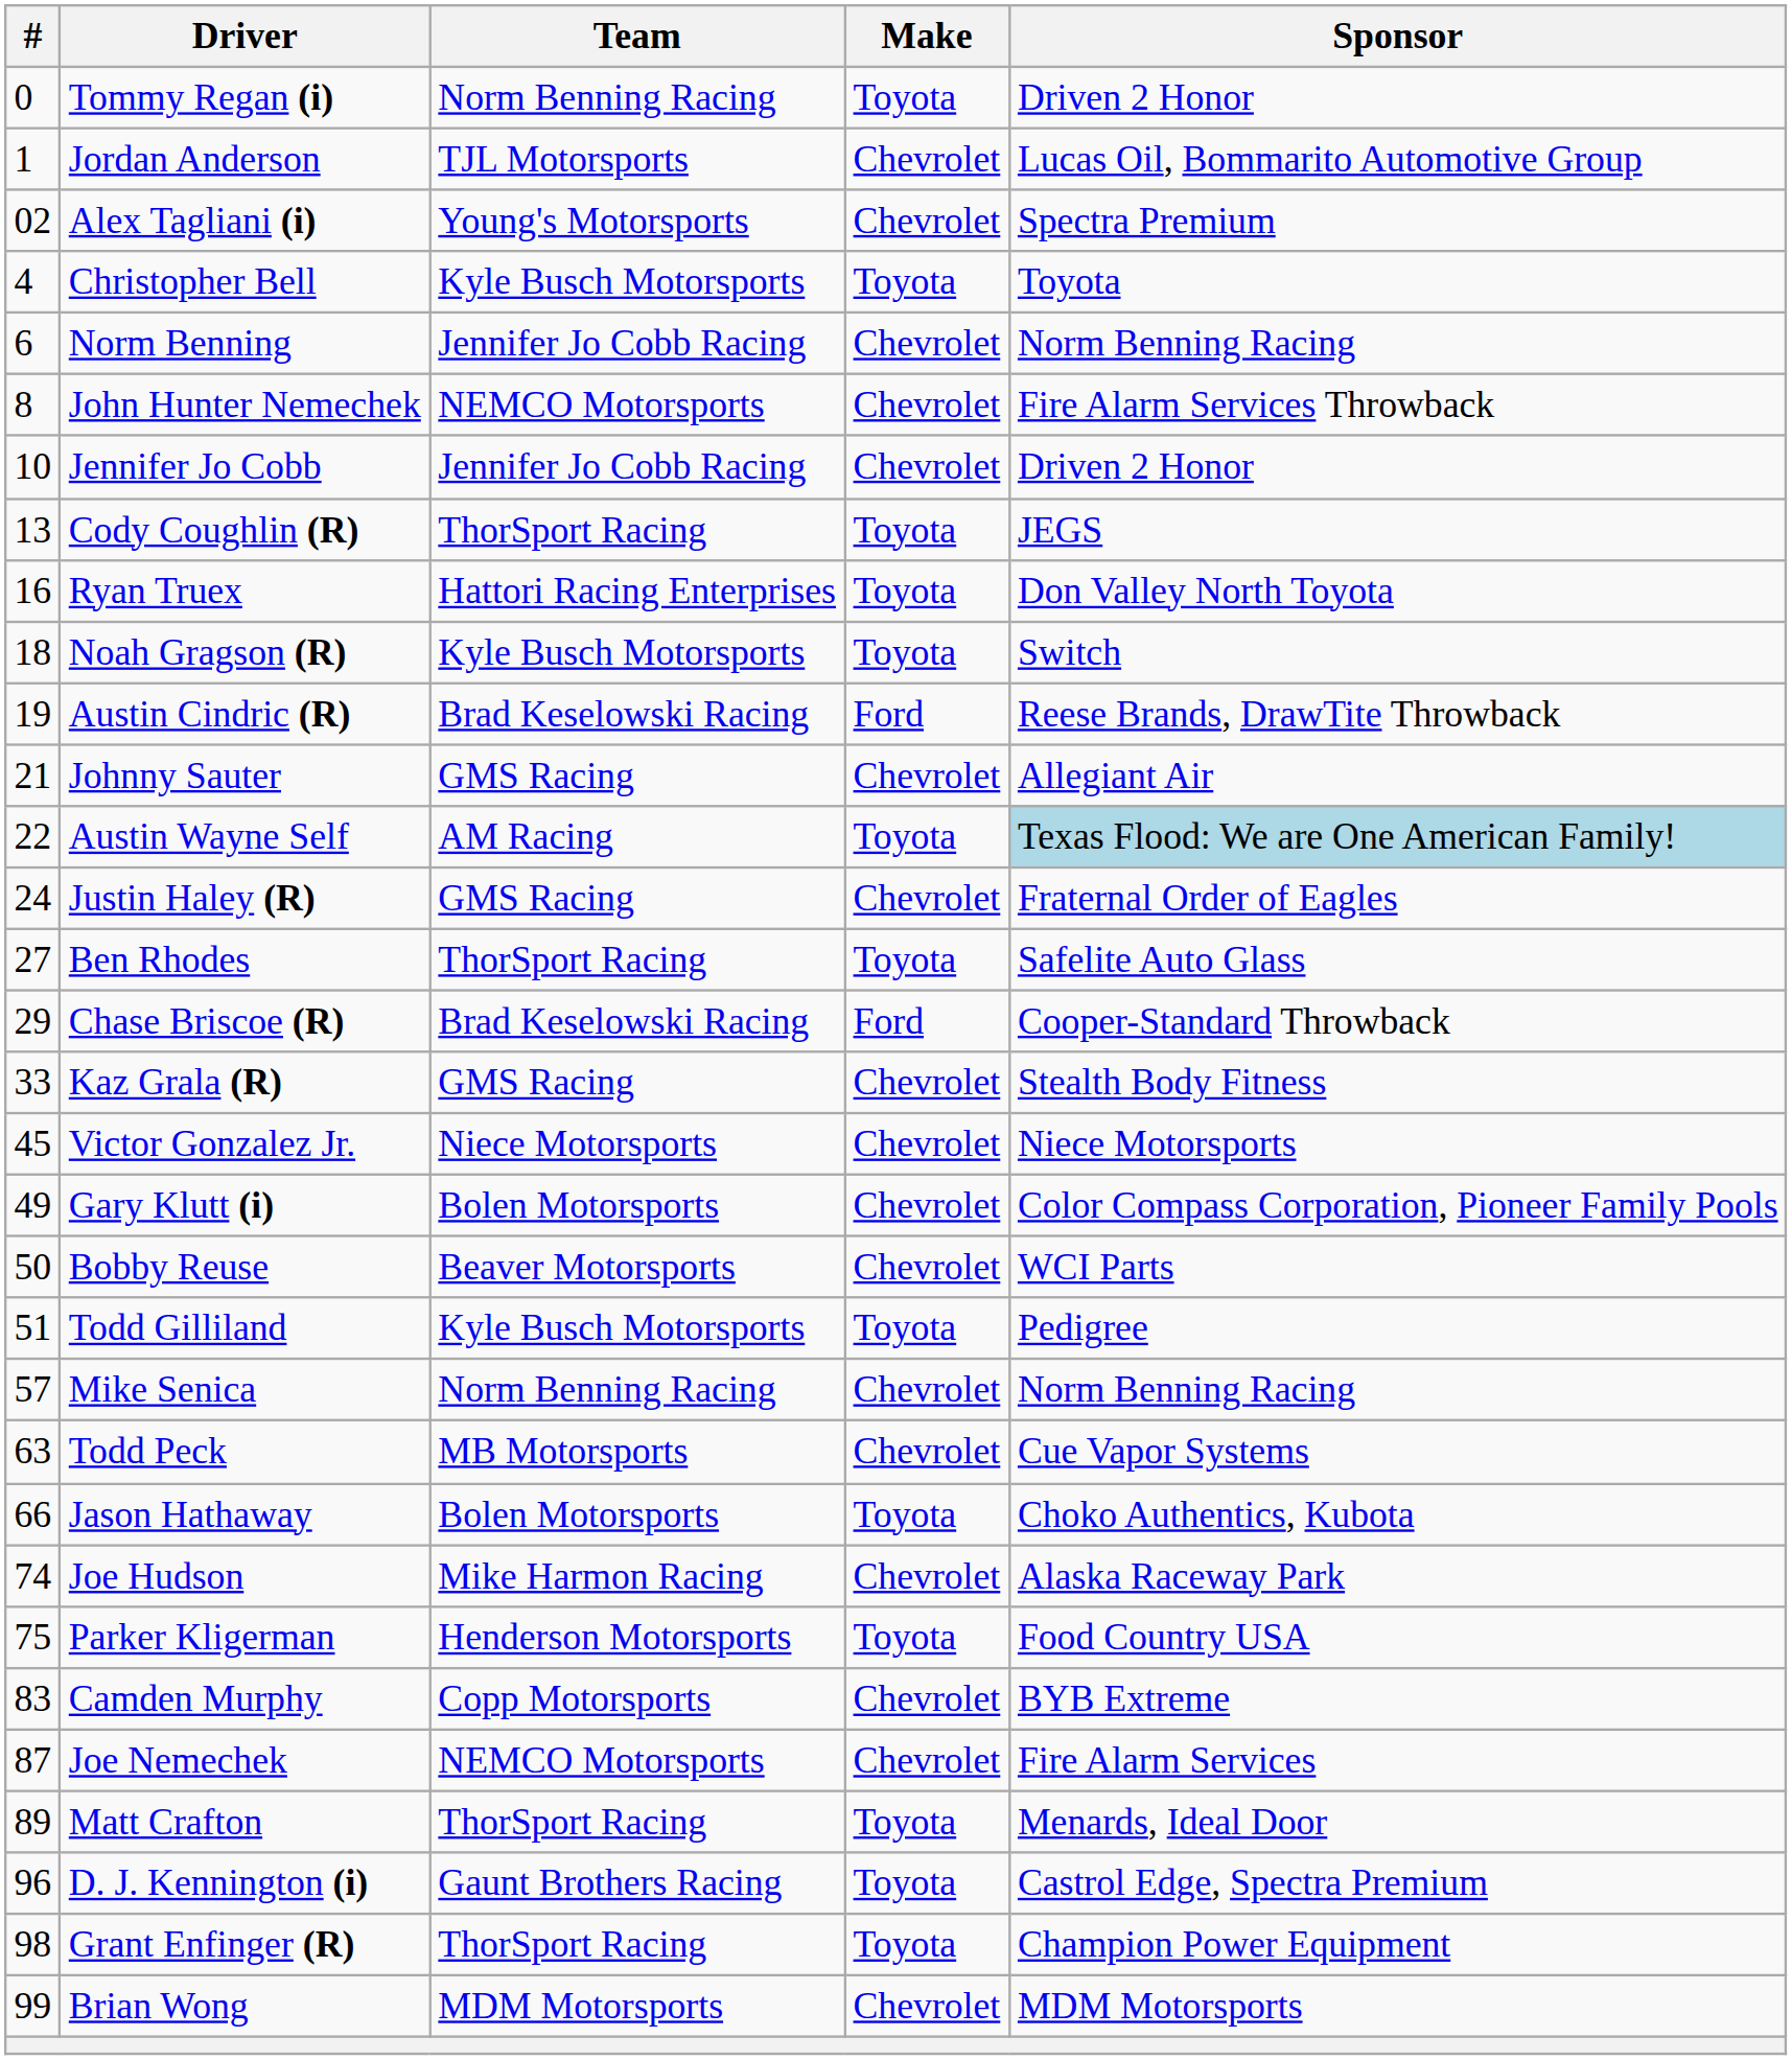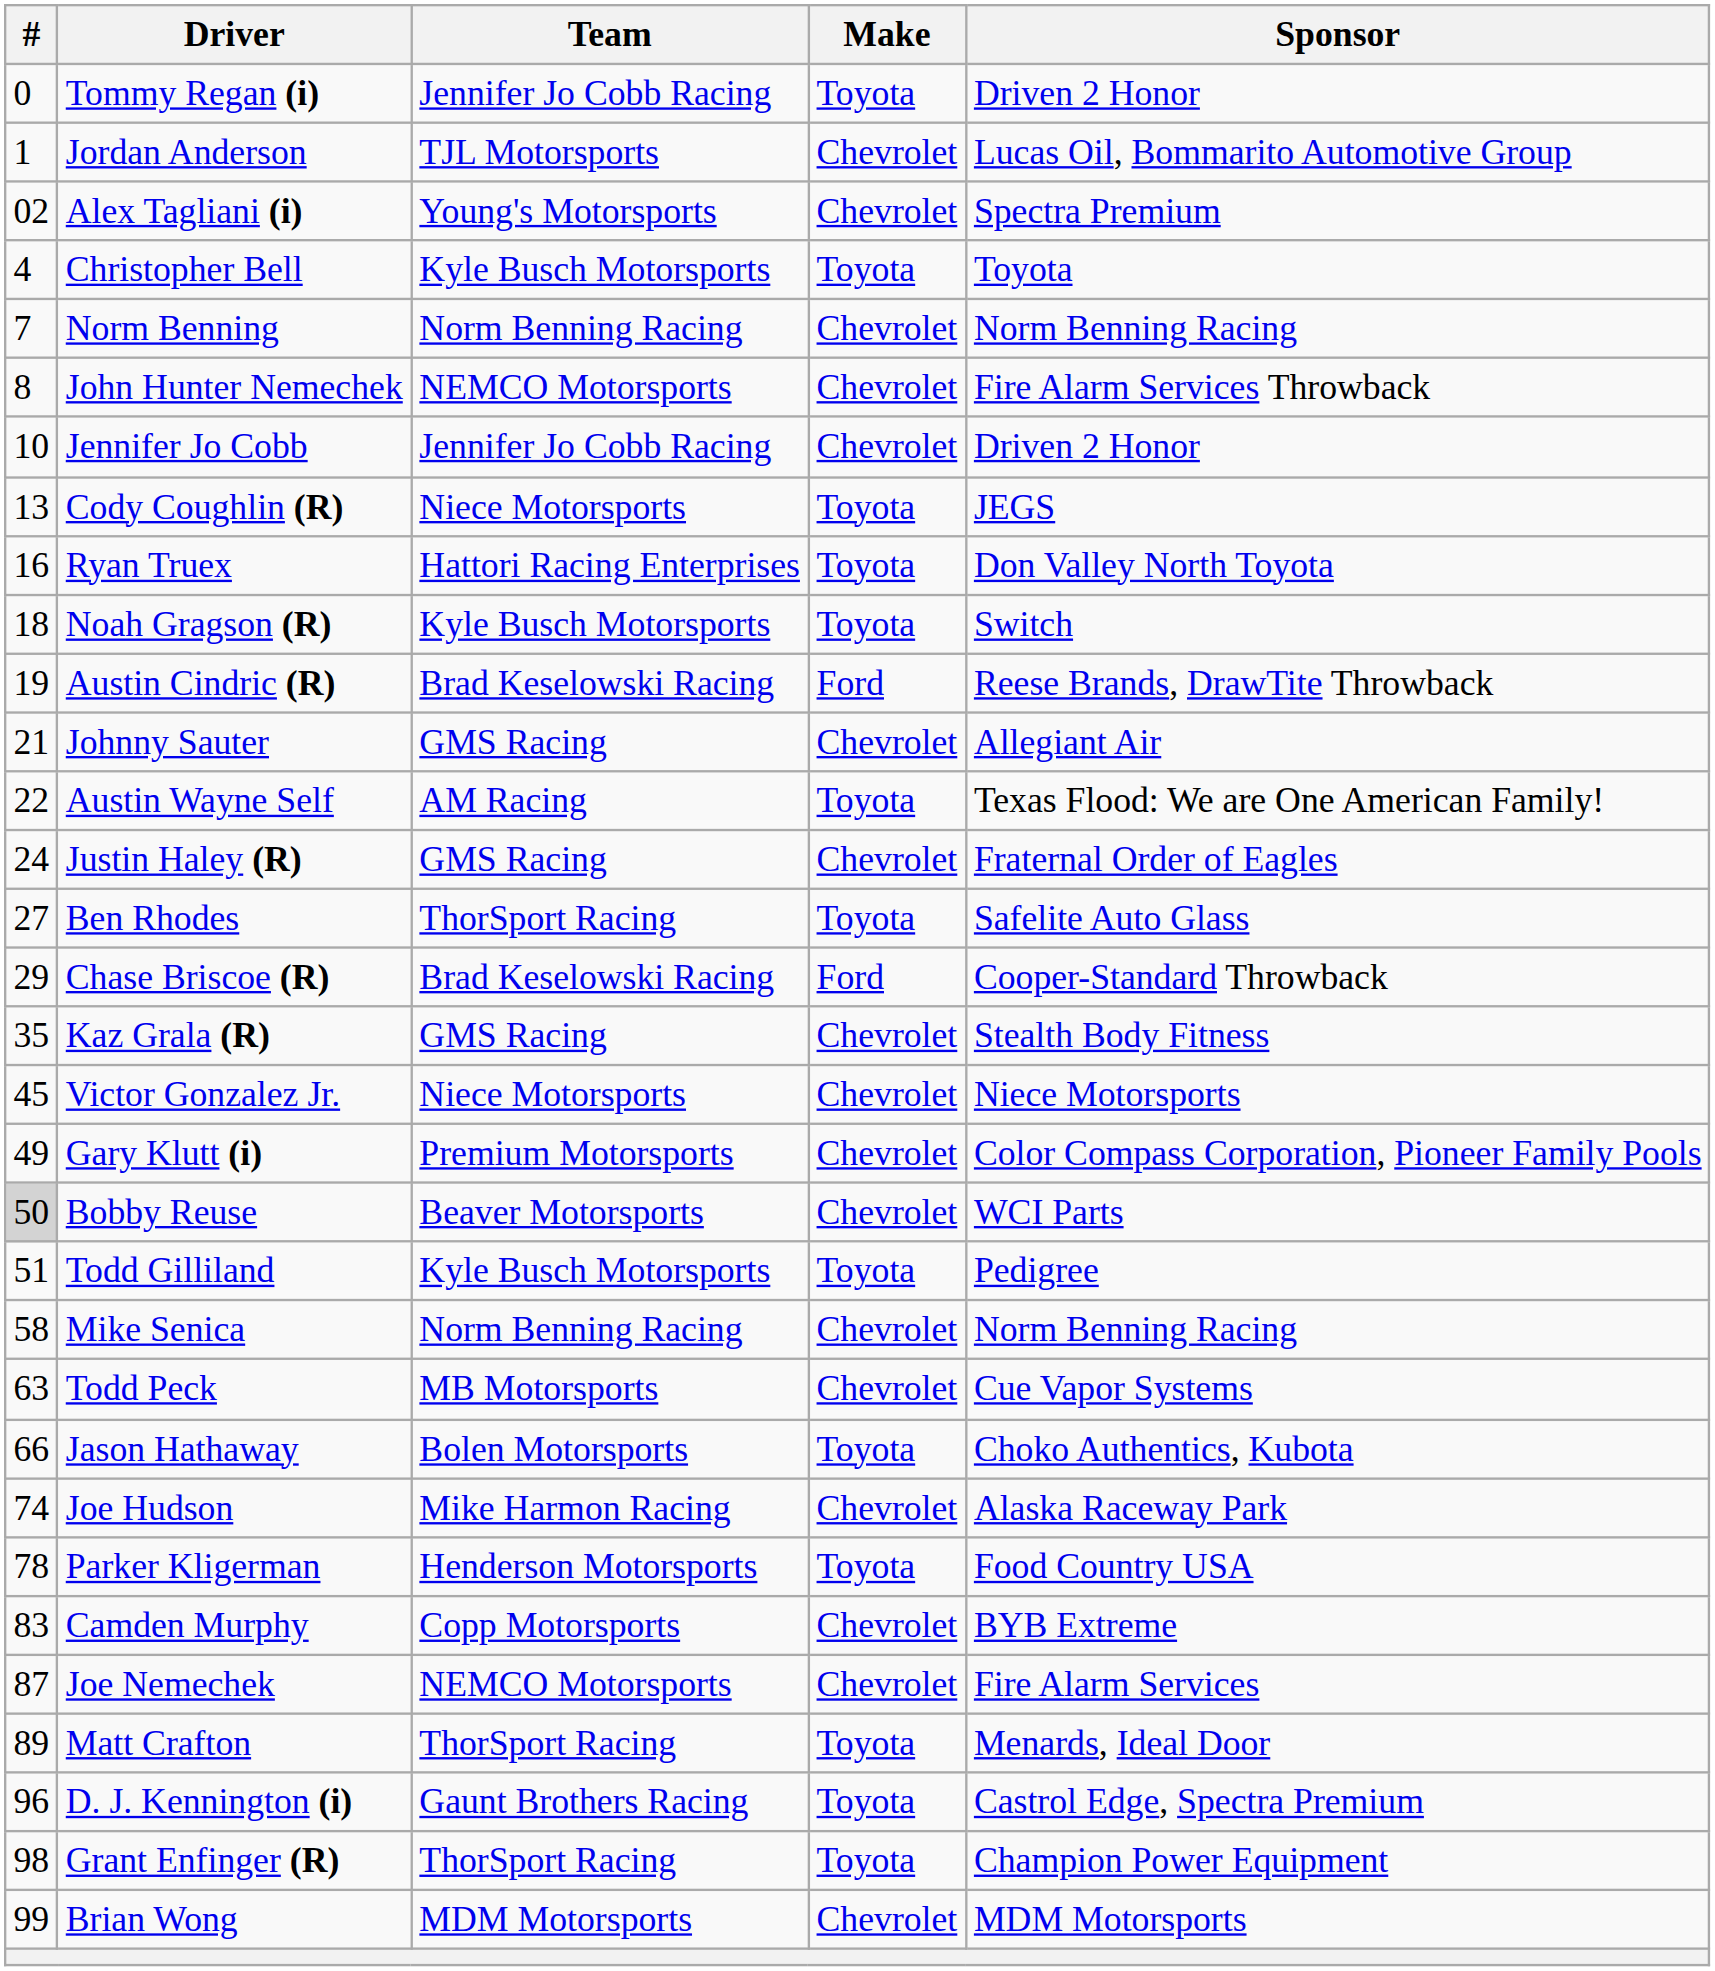 <table class="wikitable" style="font-size:95%">
 <tr>
 <th>#</th>
 <th>Driver</th>
 <th>Team</th>
 <th>Make</th>
 <th>Sponsor</th>
 </tr>
 <tr>
 <td>0</td>
 <td><a href='#'>Tommy Regan</a> <strong>(i)</strong></td>
-<td><a href='#'>Norm Benning Racing</a></td>
+<td><a href='#'>Jennifer Jo Cobb Racing</a></td>
 <td><a href='#'>Toyota</a></td>
 <td><a href='#'>Driven 2 Honor</a></td>
 </tr>
 <tr>
 <td>1</td>
 <td><a href='#'>Jordan Anderson</a></td>
 <td><a href='#'>TJL Motorsports</a></td>
 <td><a href='#'>Chevrolet</a></td>
 <td><a href='#'>Lucas Oil</a>, <a href='#'>Bommarito Automotive Group</a></td>
 </tr>
 <tr>
 <td>02</td>
 <td><a href='#'>Alex Tagliani</a> <strong>(i)</strong></td>
 <td><a href='#'>Young's Motorsports</a></td>
 <td><a href='#'>Chevrolet</a></td>
 <td><a href='#'>Spectra Premium</a></td>
 </tr>
 <tr>
 <td>4</td>
 <td><a href='#'>Christopher Bell</a></td>
 <td><a href='#'>Kyle Busch Motorsports</a></td>
 <td><a href='#'>Toyota</a></td>
 <td><a href='#'>Toyota</a></td>
 </tr>
 <tr>
-<td>6</td>
+<td>7</td>
 <td><a href='#'>Norm Benning</a></td>
-<td><a href='#'>Jennifer Jo Cobb Racing</a></td>
+<td><a href='#'>Norm Benning Racing</a></td>
 <td><a href='#'>Chevrolet</a></td>
 <td><a href='#'>Norm Benning Racing</a></td>
 </tr>
 <tr>
 <td>8</td>
 <td><a href='#'>John Hunter Nemechek</a></td>
 <td><a href='#'>NEMCO Motorsports</a></td>
 <td><a href='#'>Chevrolet</a></td>
 <td><a href='#'>Fire Alarm Services</a> Throwback</td>
 </tr>
 <tr>
 <td>10</td>
 <td><a href='#'>Jennifer Jo Cobb</a></td>
 <td><a href='#'>Jennifer Jo Cobb Racing</a></td>
 <td><a href='#'>Chevrolet</a></td>
 <td><a href='#'>Driven 2 Honor</a></td>
 </tr>
 <tr>
 <td>13</td>
 <td><a href='#'>Cody Coughlin</a> <strong>(R)</strong></td>
-<td><a href='#'>ThorSport Racing</a></td>
+<td><a href='#'>Niece Motorsports</a></td>
 <td><a href='#'>Toyota</a></td>
 <td><a href='#'>JEGS</a></td>
 </tr>
 <tr>
 <td>16</td>
 <td><a href='#'>Ryan Truex</a></td>
 <td><a href='#'>Hattori Racing Enterprises</a></td>
 <td><a href='#'>Toyota</a></td>
 <td><a href='#'>Don Valley North Toyota</a></td>
 </tr>
 <tr>
 <td>18</td>
 <td><a href='#'>Noah Gragson</a> <strong>(R)</strong></td>
 <td><a href='#'>Kyle Busch Motorsports</a></td>
 <td><a href='#'>Toyota</a></td>
 <td><a href='#'>Switch</a></td>
 </tr>
 <tr>
 <td>19</td>
 <td><a href='#'>Austin Cindric</a> <strong>(R)</strong></td>
 <td><a href='#'>Brad Keselowski Racing</a></td>
 <td><a href='#'>Ford</a></td>
 <td><a href='#'>Reese Brands</a>, <a href='#'>DrawTite</a> Throwback</td>
 </tr>
 <tr>
 <td>21</td>
 <td><a href='#'>Johnny Sauter</a></td>
 <td><a href='#'>GMS Racing</a></td>
 <td><a href='#'>Chevrolet</a></td>
 <td><a href='#'>Allegiant Air</a></td>
 </tr>
 <tr>
 <td>22</td>
 <td><a href='#'>Austin Wayne Self</a></td>
 <td><a href='#'>AM Racing</a></td>
 <td><a href='#'>Toyota</a></td>
-<td style="background: lightblue;">Texas Flood: We are One American Family!</td>
+<td>Texas Flood: We are One American Family!</td>
 </tr>
 <tr>
 <td>24</td>
 <td><a href='#'>Justin Haley</a> <strong>(R)</strong></td>
 <td><a href='#'>GMS Racing</a></td>
 <td><a href='#'>Chevrolet</a></td>
 <td><a href='#'>Fraternal Order of Eagles</a></td>
 </tr>
 <tr>
 <td>27</td>
 <td><a href='#'>Ben Rhodes</a></td>
 <td><a href='#'>ThorSport Racing</a></td>
 <td><a href='#'>Toyota</a></td>
 <td><a href='#'>Safelite Auto Glass</a></td>
 </tr>
 <tr>
 <td>29</td>
 <td><a href='#'>Chase Briscoe</a> <strong>(R)</strong></td>
 <td><a href='#'>Brad Keselowski Racing</a></td>
 <td><a href='#'>Ford</a></td>
 <td><a href='#'>Cooper-Standard</a> Throwback</td>
 </tr>
 <tr>
-<td>33</td>
+<td>35</td>
 <td><a href='#'>Kaz Grala</a> <strong>(R)</strong></td>
 <td><a href='#'>GMS Racing</a></td>
 <td><a href='#'>Chevrolet</a></td>
 <td><a href='#'>Stealth Body Fitness</a></td>
 </tr>
 <tr>
 <td>45</td>
 <td><a href='#'>Victor Gonzalez Jr.</a></td>
 <td><a href='#'>Niece Motorsports</a></td>
 <td><a href='#'>Chevrolet</a></td>
 <td><a href='#'>Niece Motorsports</a></td>
 </tr>
 <tr>
 <td>49</td>
 <td><a href='#'>Gary Klutt</a> <strong>(i)</strong></td>
-<td><a href='#'>Bolen Motorsports</a></td>
+<td><a href='#'>Premium Motorsports</a></td>
 <td><a href='#'>Chevrolet</a></td>
 <td><a href='#'>Color Compass Corporation</a>, <a href='#'>Pioneer Family Pools</a></td>
 </tr>
 <tr>
-<td>50</td>
+<td style="background: lightgrey;">50</td>
 <td><a href='#'>Bobby Reuse</a></td>
 <td><a href='#'>Beaver Motorsports</a></td>
 <td><a href='#'>Chevrolet</a></td>
 <td><a href='#'>WCI Parts</a></td>
 </tr>
 <tr>
 <td>51</td>
 <td><a href='#'>Todd Gilliland</a></td>
 <td><a href='#'>Kyle Busch Motorsports</a></td>
 <td><a href='#'>Toyota</a></td>
 <td><a href='#'>Pedigree</a></td>
 </tr>
 <tr>
-<td>57</td>
+<td>58</td>
 <td><a href='#'>Mike Senica</a></td>
 <td><a href='#'>Norm Benning Racing</a></td>
 <td><a href='#'>Chevrolet</a></td>
 <td><a href='#'>Norm Benning Racing</a></td>
 </tr>
 <tr>
 <td>63</td>
 <td><a href='#'>Todd Peck</a></td>
 <td><a href='#'>MB Motorsports</a></td>
 <td><a href='#'>Chevrolet</a></td>
 <td><a href='#'>Cue Vapor Systems</a></td>
 </tr>
 <tr>
 <td>66</td>
 <td><a href='#'>Jason Hathaway</a></td>
 <td><a href='#'>Bolen Motorsports</a></td>
 <td><a href='#'>Toyota</a></td>
 <td><a href='#'>Choko Authentics</a>, <a href='#'>Kubota</a></td>
 </tr>
 <tr>
 <td>74</td>
 <td><a href='#'>Joe Hudson</a></td>
 <td><a href='#'>Mike Harmon Racing</a></td>
 <td><a href='#'>Chevrolet</a></td>
 <td><a href='#'>Alaska Raceway Park</a></td>
 </tr>
 <tr>
-<td>75</td>
+<td>78</td>
 <td><a href='#'>Parker Kligerman</a></td>
 <td><a href='#'>Henderson Motorsports</a></td>
 <td><a href='#'>Toyota</a></td>
 <td><a href='#'>Food Country USA</a></td>
 </tr>
 <tr>
 <td>83</td>
 <td><a href='#'>Camden Murphy</a></td>
 <td><a href='#'>Copp Motorsports</a></td>
 <td><a href='#'>Chevrolet</a></td>
 <td><a href='#'>BYB Extreme</a></td>
 </tr>
 <tr>
 <td>87</td>
 <td><a href='#'>Joe Nemechek</a></td>
 <td><a href='#'>NEMCO Motorsports</a></td>
 <td><a href='#'>Chevrolet</a></td>
 <td><a href='#'>Fire Alarm Services</a></td>
 </tr>
 <tr>
 <td>89</td>
 <td><a href='#'>Matt Crafton</a></td>
 <td><a href='#'>ThorSport Racing</a></td>
 <td><a href='#'>Toyota</a></td>
 <td><a href='#'>Menards</a>, <a href='#'>Ideal Door</a></td>
 </tr>
 <tr>
 <td>96</td>
 <td><a href='#'>D. J. Kennington</a> <strong>(i)</strong></td>
 <td><a href='#'>Gaunt Brothers Racing</a></td>
 <td><a href='#'>Toyota</a></td>
 <td><a href='#'>Castrol Edge</a>, <a href='#'>Spectra Premium</a></td>
 </tr>
 <tr>
 <td>98</td>
 <td><a href='#'>Grant Enfinger</a> <strong>(R)</strong></td>
 <td><a href='#'>ThorSport Racing</a></td>
 <td><a href='#'>Toyota</a></td>
 <td><a href='#'>Champion Power Equipment</a></td>
 </tr>
 <tr>
 <td>99</td>
 <td><a href='#'>Brian Wong</a></td>
 <td><a href='#'>MDM Motorsports</a></td>
 <td><a href='#'>Chevrolet</a></td>
 <td><a href='#'>MDM Motorsports</a></td>
 </tr>
 <tr>
 <th colspan="5"></th>
 </tr>
 </table>
